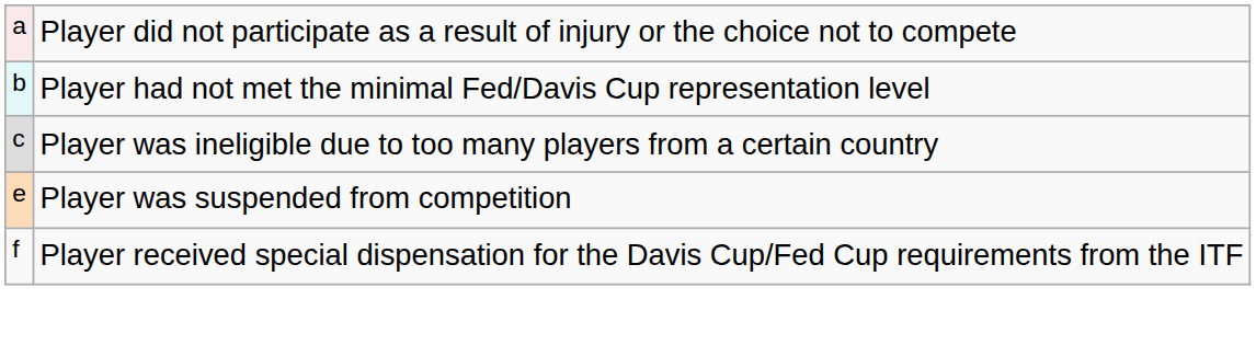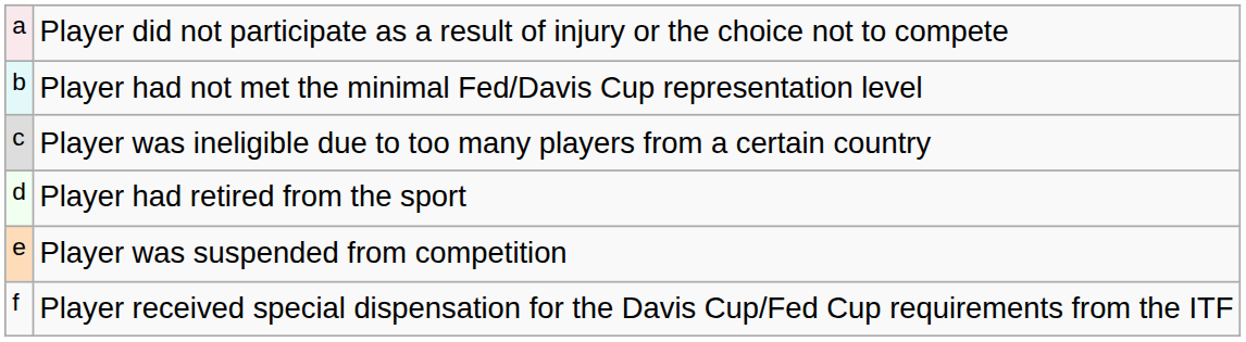 <table class="wikitable">
 <tr>
 <td bgcolor=#F9E9ED><sup>a</sup></td>
 <td>Player did not participate as a result of injury or the choice not to compete</td>
 </tr>
 <tr>
 <td bgcolor=#E3F9F9><sup>b</sup></td>
 <td>Player had not met the minimal Fed/Davis Cup representation level</td>
 </tr>
 <tr>
 <td bgcolor=#DDDDDD><sup>c</sup></td>
 <td>Player was ineligible due to too many players from a certain country</td>
 </tr>
 <tr>
+<td bgcolor=HoneyDew><sup>d</sup></td>
+<td>Player had retired from the sport</td>
+</tr>
+<tr>
 <td bgcolor=#FEDCBA><sup>e</sup></td>
 <td>Player was suspended from competition</td>
 </tr>
 <tr>
 <td><sup>f</sup></td>
 <td>Player received special dispensation for the Davis Cup/Fed Cup requirements from the ITF</td>
 </tr>
 </table>
